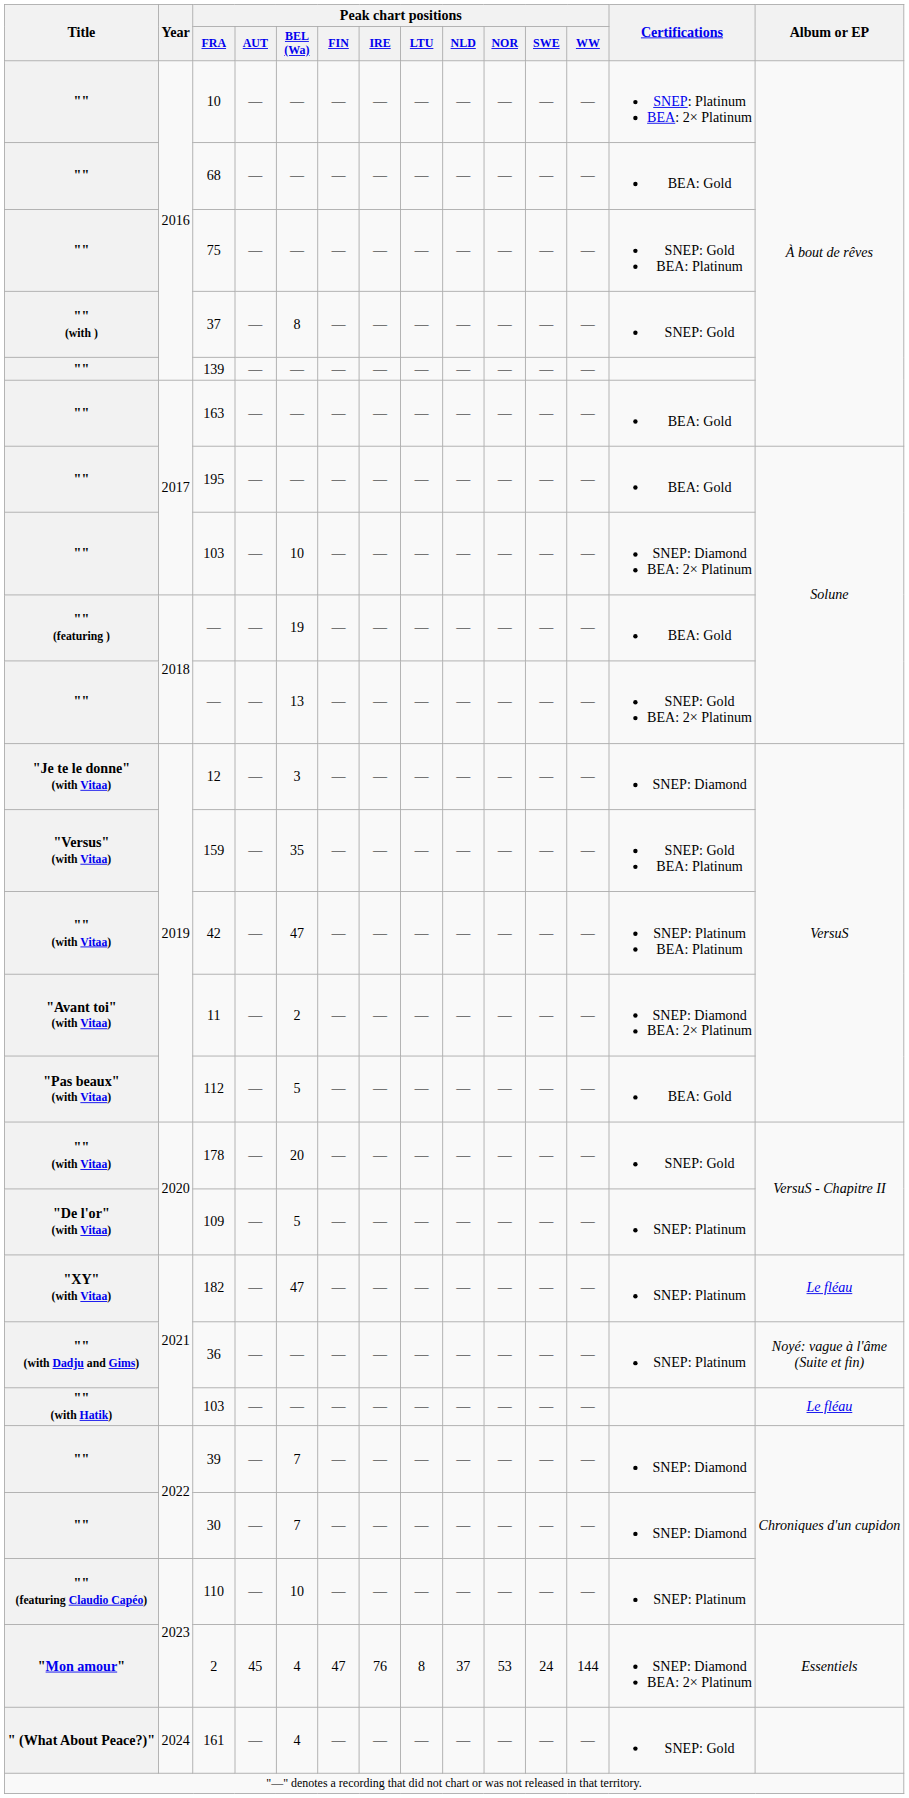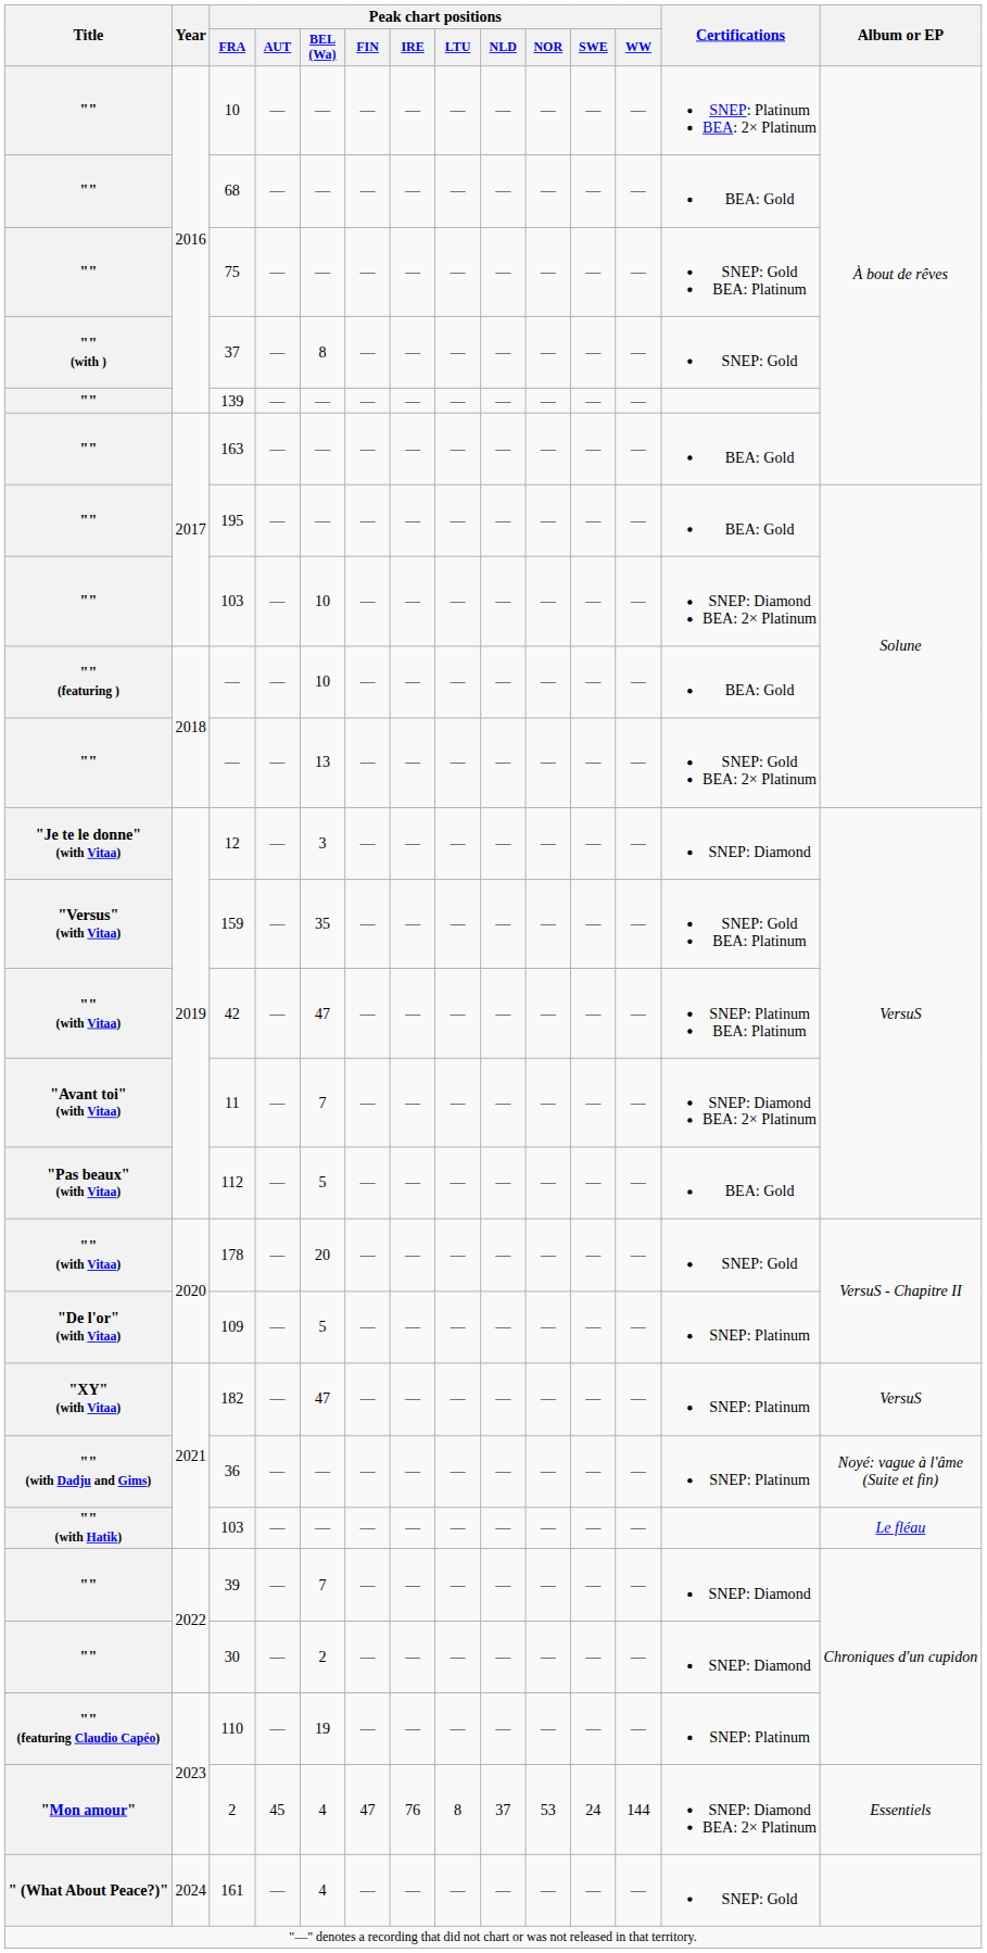 <table class="wikitable plainrowheaders" style="text-align:center;">
 <tr>
 <th scope="col" rowspan="2">Title</th>
 <th scope="col" rowspan="2">Year</th>
 <th scope="col" colspan="10">Peak chart positions</th>
 <th scope="col" rowspan="2"><a href='#'>Certifications</a></th>
 <th scope="col" rowspan="2">Album or EP</th>
 </tr>
 <tr>
 <th scope="col" style="width:3em;font-size:85%;"><a href='#'>FRA</a><br></th>
 <th scope="col" style="width:3em;font-size:85%;"><a href='#'>AUT</a><br></th>
 <th scope="col" style="width:3em;font-size:85%;"><a href='#'>BEL<br>(Wa)</a><br></th>
 <th scope="col" style="width:3em;font-size:85%;"><a href='#'>FIN</a><br></th>
 <th scope="col" style="width:3em;font-size:85%;"><a href='#'>IRE</a><br></th>
 <th scope="col" style="width:3em;font-size:85%;"><a href='#'>LTU</a><br></th>
 <th scope="col" style="width:3em;font-size:85%;"><a href='#'>NLD</a><br></th>
 <th scope="col" style="width:3em;font-size:85%;"><a href='#'>NOR</a><br></th>
 <th scope="col" style="width:3em;font-size:85%;"><a href='#'>SWE</a><br></th>
 <th scope="col" style="width:3em;font-size:85%;"><a href='#'>WW</a><br></th>
 </tr>
 <tr>
 <th scope="row">""</th>
 <td rowspan="5">2016</td>
 <td>10</td>
 <td>—</td>
 <td>—</td>
 <td>—</td>
 <td>—</td>
 <td>—</td>
 <td>—</td>
 <td>—</td>
 <td>—</td>
 <td>—</td>
 <td><br><ul><li><a href='#'>SNEP</a>: Platinum</li><li><a href='#'>BEA</a>: 2× Platinum</li></ul></td>
 <td rowspan="6"><em>À bout de rêves</em></td>
 </tr>
 <tr>
 <th scope="row">""</th>
 <td>68</td>
 <td>—</td>
 <td>—</td>
 <td>—</td>
 <td>—</td>
 <td>—</td>
 <td>—</td>
 <td>—</td>
 <td>—</td>
 <td>—</td>
 <td><br><ul><li>BEA: Gold</li></ul></td>
 </tr>
 <tr>
 <th scope="row">""</th>
 <td>75</td>
 <td>—</td>
 <td>—</td>
 <td>—</td>
 <td>—</td>
 <td>—</td>
 <td>—</td>
 <td>—</td>
 <td>—</td>
 <td>—</td>
 <td><br><ul><li>SNEP: Gold</li><li>BEA: Platinum</li></ul></td>
 </tr>
 <tr>
 <th scope="row">""<br><small>(with )</small></th>
 <td>37</td>
 <td>—</td>
 <td>8</td>
 <td>—</td>
 <td>—</td>
 <td>—</td>
 <td>—</td>
 <td>—</td>
 <td>—</td>
 <td>—</td>
 <td><br><ul><li>SNEP: Gold</li></ul></td>
 </tr>
 <tr>
 <th scope="row">""</th>
 <td>139</td>
 <td>—</td>
 <td>—</td>
 <td>—</td>
 <td>—</td>
 <td>—</td>
 <td>—</td>
 <td>—</td>
 <td>—</td>
 <td>—</td>
 <td></td>
 </tr>
 <tr>
 <th scope="row">""</th>
 <td rowspan="3">2017</td>
 <td>163</td>
 <td>—</td>
 <td>—</td>
 <td>—</td>
 <td>—</td>
 <td>—</td>
 <td>—</td>
 <td>—</td>
 <td>—</td>
 <td>—</td>
 <td><br><ul><li>BEA: Gold</li></ul></td>
 </tr>
 <tr>
 <th scope="row">""</th>
 <td>195</td>
 <td>—</td>
 <td>—</td>
 <td>—</td>
 <td>—</td>
 <td>—</td>
 <td>—</td>
 <td>—</td>
 <td>—</td>
 <td>—</td>
 <td><br><ul><li>BEA: Gold</li></ul></td>
 <td rowspan="4"><em>Solune</em></td>
 </tr>
 <tr>
 <th scope="row">""</th>
 <td>103</td>
 <td>—</td>
 <td>10</td>
 <td>—</td>
 <td>—</td>
 <td>—</td>
 <td>—</td>
 <td>—</td>
 <td>—</td>
 <td>—</td>
 <td><br><ul><li>SNEP: Diamond</li><li>BEA: 2× Platinum</li></ul></td>
 </tr>
 <tr>
 <th scope="row">""<br><small>(featuring )</small></th>
 <td rowspan="2">2018</td>
 <td>—</td>
 <td>—</td>
-<td>19</td>
+<td>10</td>
 <td>—</td>
 <td>—</td>
 <td>—</td>
 <td>—</td>
 <td>—</td>
 <td>—</td>
 <td>—</td>
 <td><br><ul><li>BEA: Gold</li></ul></td>
 </tr>
 <tr>
 <th scope="row">""</th>
 <td>—</td>
 <td>—</td>
 <td>13</td>
 <td>—</td>
 <td>—</td>
 <td>—</td>
 <td>—</td>
 <td>—</td>
 <td>—</td>
 <td>—</td>
 <td><br><ul><li>SNEP: Gold</li><li>BEA: 2× Platinum</li></ul></td>
 </tr>
 <tr>
 <th scope="row">"Je te le donne"<br><small>(with <a href='#'>Vitaa</a>)</small></th>
 <td rowspan="5">2019</td>
 <td>12</td>
 <td>—</td>
 <td>3</td>
 <td>—</td>
 <td>—</td>
 <td>—</td>
 <td>—</td>
 <td>—</td>
 <td>—</td>
 <td>—</td>
 <td><br><ul><li>SNEP: Diamond</li></ul></td>
 <td rowspan="5"><em>VersuS</em></td>
 </tr>
 <tr>
 <th scope="row">"Versus"<br><small>(with <a href='#'>Vitaa</a>)</small></th>
 <td>159</td>
 <td>—</td>
 <td>35</td>
 <td>—</td>
 <td>—</td>
 <td>—</td>
 <td>—</td>
 <td>—</td>
 <td>—</td>
 <td>—</td>
 <td><br><ul><li>SNEP: Gold</li><li>BEA: Platinum</li></ul></td>
 </tr>
 <tr>
 <th scope="row">""<br><small>(with <a href='#'>Vitaa</a>)</small></th>
 <td>42</td>
 <td>—</td>
 <td>47</td>
 <td>—</td>
 <td>—</td>
 <td>—</td>
 <td>—</td>
 <td>—</td>
 <td>—</td>
 <td>—</td>
 <td><br><ul><li>SNEP: Platinum</li><li>BEA: Platinum</li></ul></td>
 </tr>
 <tr>
 <th scope="row">"Avant toi"<br><small>(with <a href='#'>Vitaa</a>)</small></th>
 <td>11</td>
 <td>—</td>
-<td>2</td>
+<td>7</td>
 <td>—</td>
 <td>—</td>
 <td>—</td>
 <td>—</td>
 <td>—</td>
 <td>—</td>
 <td>—</td>
 <td><br><ul><li>SNEP: Diamond</li><li>BEA: 2× Platinum</li></ul></td>
 </tr>
 <tr>
 <th scope="row">"Pas beaux"<br><small>(with <a href='#'>Vitaa</a>)</small></th>
 <td>112</td>
 <td>—</td>
 <td>5</td>
 <td>—</td>
 <td>—</td>
 <td>—</td>
 <td>—</td>
 <td>—</td>
 <td>—</td>
 <td>—</td>
 <td><br><ul><li>BEA: Gold</li></ul></td>
 </tr>
 <tr>
 <th scope="row">""<br><small>(with <a href='#'>Vitaa</a>)</small></th>
 <td rowspan="2">2020</td>
 <td>178</td>
 <td>—</td>
 <td>20</td>
 <td>—</td>
 <td>—</td>
 <td>—</td>
 <td>—</td>
 <td>—</td>
 <td>—</td>
 <td>—</td>
 <td><br><ul><li>SNEP: Gold</li></ul></td>
 <td rowspan="2"><em>VersuS - Chapitre II</em></td>
 </tr>
 <tr>
 <th scope="row">"De l'or"<br><small>(with <a href='#'>Vitaa</a>)</small></th>
 <td>109</td>
 <td>—</td>
 <td>5</td>
 <td>—</td>
 <td>—</td>
 <td>—</td>
 <td>—</td>
 <td>—</td>
 <td>—</td>
 <td>—</td>
 <td><br><ul><li>SNEP: Platinum</li></ul></td>
 </tr>
 <tr>
 <th scope="row">"XY"<br><small>(with <a href='#'>Vitaa</a>)</small></th>
 <td rowspan="3">2021</td>
 <td>182</td>
 <td>—</td>
 <td>47</td>
 <td>—</td>
 <td>—</td>
 <td>—</td>
 <td>—</td>
 <td>—</td>
 <td>—</td>
 <td>—</td>
 <td><br><ul><li>SNEP: Platinum</li></ul></td>
-<td><em><a href='#'>Le fléau</a></em></td>
+<td><em>VersuS</em></td>
 </tr>
 <tr>
 <th scope="row">""<br><small>(with <a href='#'>Dadju</a> and <a href='#'>Gims</a>)</small></th>
 <td>36</td>
 <td>—</td>
 <td>—</td>
 <td>—</td>
 <td>—</td>
 <td>—</td>
 <td>—</td>
 <td>—</td>
 <td>—</td>
 <td>—</td>
 <td><br><ul><li>SNEP: Platinum</li></ul></td>
 <td><em>Noyé: vague à l'âme<br>(Suite et fin)</em></td>
 </tr>
 <tr>
 <th scope="row">""<br><small>(with <a href='#'>Hatik</a>)</small></th>
 <td>103</td>
 <td>—</td>
 <td>—</td>
 <td>—</td>
 <td>—</td>
 <td>—</td>
 <td>—</td>
 <td>—</td>
 <td>—</td>
 <td>—</td>
 <td></td>
 <td><em><a href='#'>Le fléau</a></em></td>
 </tr>
 <tr>
 <th scope="row">""</th>
 <td rowspan="2">2022</td>
 <td>39</td>
 <td>—</td>
 <td>7</td>
 <td>—</td>
 <td>—</td>
 <td>—</td>
 <td>—</td>
 <td>—</td>
 <td>—</td>
 <td>—</td>
 <td><br><ul><li>SNEP: Diamond</li></ul></td>
 <td rowspan="3"><em>Chroniques d'un cupidon</em></td>
 </tr>
 <tr>
 <th scope="row">""</th>
 <td>30</td>
 <td>—</td>
-<td>7</td>
+<td>2</td>
 <td>—</td>
 <td>—</td>
 <td>—</td>
 <td>—</td>
 <td>—</td>
 <td>—</td>
 <td>—</td>
 <td><br><ul><li>SNEP: Diamond</li></ul></td>
 </tr>
 <tr>
 <th scope="row">""<br><small>(featuring <a href='#'>Claudio Capéo</a>)</small></th>
 <td rowspan="2">2023</td>
 <td>110</td>
 <td>—</td>
-<td>10</td>
+<td>19</td>
 <td>—</td>
 <td>—</td>
 <td>—</td>
 <td>—</td>
 <td>—</td>
 <td>—</td>
 <td>—</td>
 <td><br><ul><li>SNEP: Platinum</li></ul></td>
 </tr>
 <tr>
 <th scope="row">"<a href='#'>Mon amour</a>"</th>
 <td>2</td>
 <td>45</td>
 <td>4</td>
 <td>47</td>
 <td>76</td>
 <td>8</td>
 <td>37</td>
 <td>53</td>
 <td>24</td>
 <td>144</td>
 <td><br><ul><li>SNEP: Diamond</li><li>BEA: 2× Platinum</li></ul></td>
 <td><em>Essentiels</em></td>
 </tr>
 <tr>
 <th scope="row">" (What About Peace?)"</th>
 <td>2024</td>
 <td>161</td>
 <td>—</td>
 <td>4</td>
 <td>—</td>
 <td>—</td>
 <td>—</td>
 <td>—</td>
 <td>—</td>
 <td>—</td>
 <td>—</td>
 <td><br><ul><li>SNEP: Gold</li></ul></td>
 <td></td>
 </tr>
 <tr>
 <td colspan="15" style="font-size:85%">"—" denotes a recording that did not chart or was not released in that territory.</td>
 </tr>
 </table>
